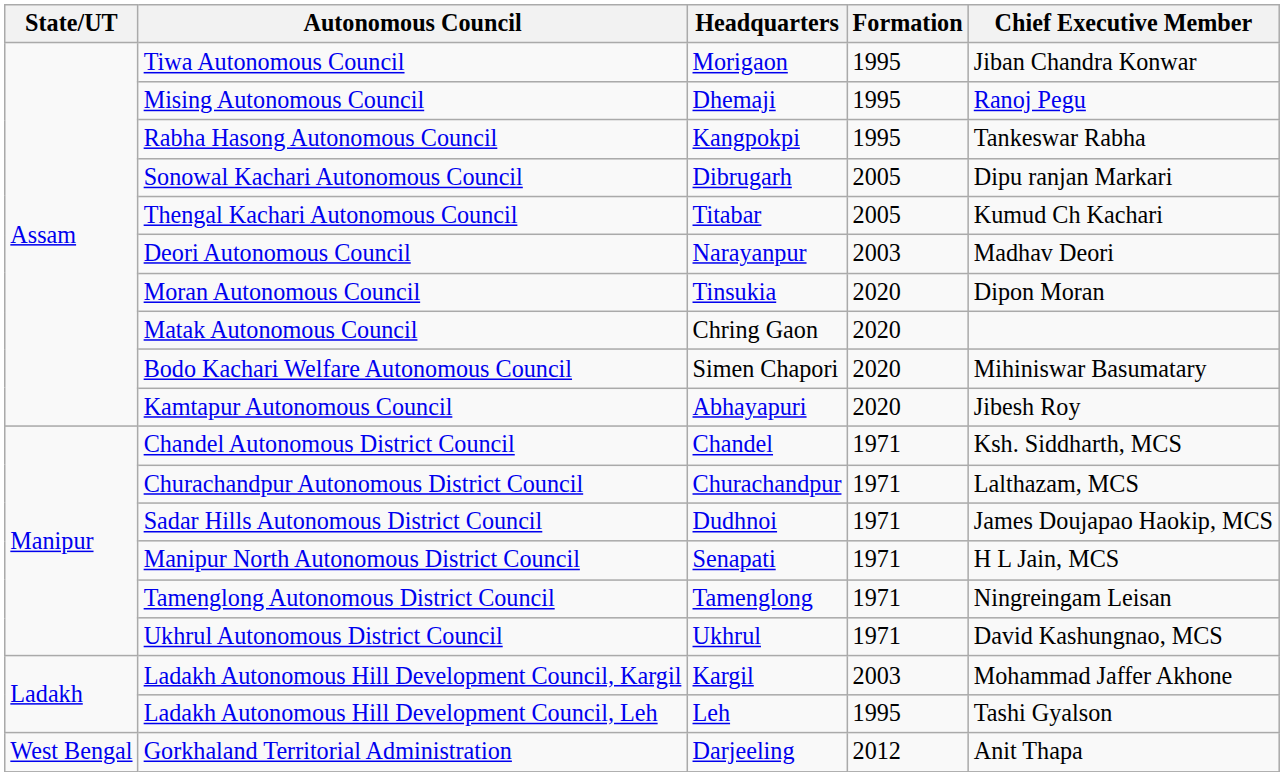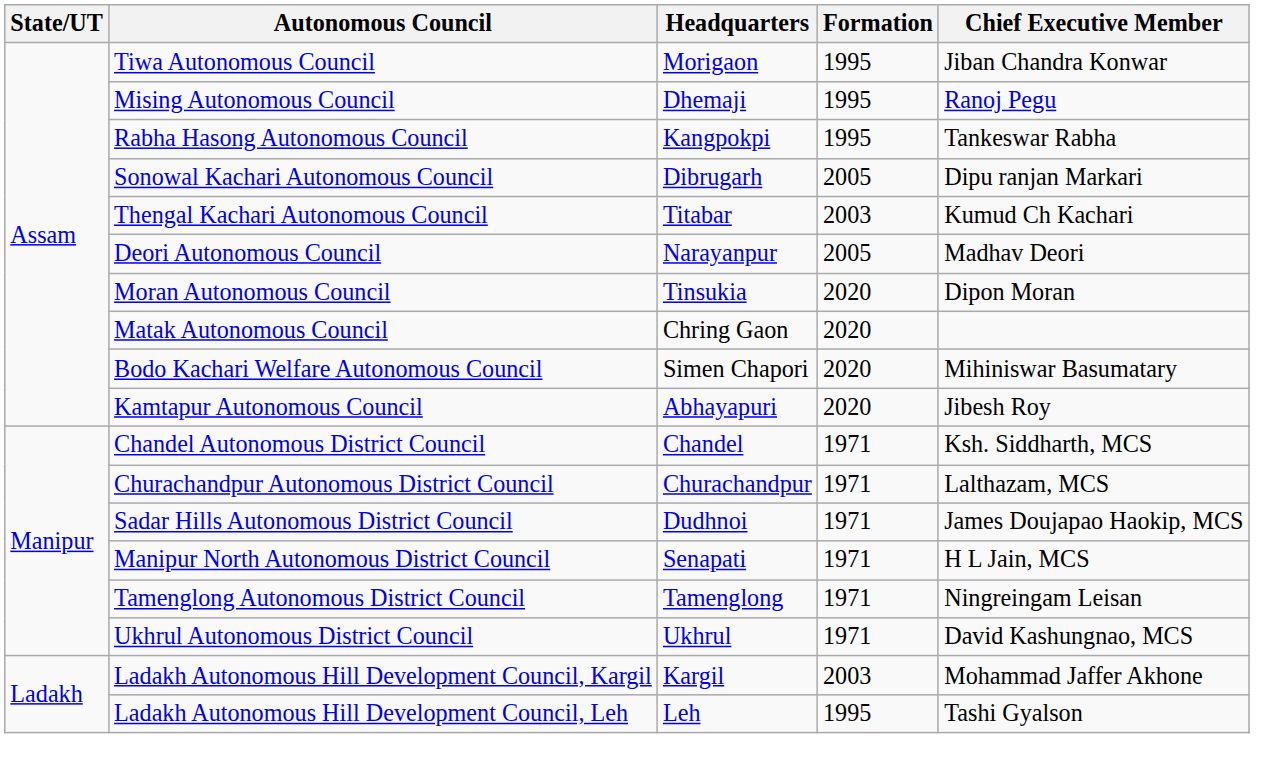 <table class="wikitable sortable static-row-numbers">
 <tr>
 <th>State/UT</th>
 <th>Autonomous Council</th>
 <th>Headquarters</th>
 <th>Formation</th>
 <th>Chief Executive Member</th>
 </tr>
 <tr>
 <td rowspan="10"><a href='#'>Assam</a></td>
 <td><a href='#'>Tiwa Autonomous Council</a></td>
 <td><a href='#'>Morigaon</a></td>
 <td>1995</td>
 <td>Jiban Chandra Konwar</td>
 </tr>
 <tr>
 <td><a href='#'>Mising Autonomous Council</a></td>
 <td><a href='#'>Dhemaji</a></td>
 <td>1995</td>
 <td><a href='#'>Ranoj Pegu</a></td>
 </tr>
 <tr>
 <td><a href='#'>Rabha Hasong Autonomous Council</a></td>
 <td><a href='#'>Kangpokpi</a></td>
 <td>1995</td>
 <td>Tankeswar Rabha</td>
 </tr>
 <tr>
 <td><a href='#'>Sonowal Kachari Autonomous Council</a></td>
 <td><a href='#'>Dibrugarh</a></td>
 <td>2005</td>
 <td>Dipu ranjan Markari</td>
 </tr>
 <tr>
 <td><a href='#'>Thengal Kachari Autonomous Council</a></td>
 <td><a href='#'>Titabar</a></td>
-<td>2005</td>
+<td>2003</td>
 <td>Kumud Ch Kachari</td>
 </tr>
 <tr>
 <td><a href='#'>Deori Autonomous Council</a></td>
 <td><a href='#'>Narayanpur</a></td>
-<td>2003</td>
+<td>2005</td>
 <td>Madhav Deori</td>
 </tr>
 <tr>
 <td><a href='#'>Moran Autonomous Council</a></td>
 <td><a href='#'>Tinsukia</a></td>
 <td>2020</td>
 <td>Dipon Moran</td>
 </tr>
 <tr>
 <td><a href='#'>Matak Autonomous Council</a></td>
 <td>Chring Gaon</td>
 <td>2020</td>
 <td></td>
 </tr>
 <tr>
 <td><a href='#'>Bodo Kachari Welfare Autonomous Council</a></td>
 <td>Simen Chapori</td>
 <td>2020</td>
 <td>Mihiniswar Basumatary</td>
 </tr>
 <tr>
 <td><a href='#'>Kamtapur Autonomous Council</a></td>
 <td><a href='#'>Abhayapuri</a></td>
 <td>2020</td>
 <td>Jibesh Roy</td>
 </tr>
 <tr>
 <td rowspan="6"><a href='#'>Manipur</a></td>
 <td><a href='#'>Chandel Autonomous District Council</a></td>
 <td><a href='#'>Chandel</a></td>
 <td>1971</td>
 <td>Ksh. Siddharth, MCS</td>
 </tr>
 <tr>
 <td><a href='#'>Churachandpur Autonomous District Council</a></td>
 <td><a href='#'>Churachandpur</a></td>
 <td>1971</td>
 <td>Lalthazam, MCS</td>
 </tr>
 <tr>
 <td><a href='#'>Sadar Hills Autonomous District Council</a></td>
 <td><a href='#'>Dudhnoi</a></td>
 <td>1971</td>
 <td>James Doujapao Haokip, MCS</td>
 </tr>
 <tr>
 <td><a href='#'>Manipur North Autonomous District Council</a></td>
 <td><a href='#'>Senapati</a></td>
 <td>1971</td>
 <td>H L Jain, MCS</td>
 </tr>
 <tr>
 <td><a href='#'>Tamenglong Autonomous District Council</a></td>
 <td><a href='#'>Tamenglong</a></td>
 <td>1971</td>
 <td>Ningreingam Leisan</td>
 </tr>
 <tr>
 <td><a href='#'>Ukhrul Autonomous District Council</a></td>
 <td><a href='#'>Ukhrul</a></td>
 <td>1971</td>
 <td>David Kashungnao, MCS</td>
 </tr>
 <tr>
 <td rowspan="2"><a href='#'>Ladakh</a></td>
 <td><a href='#'>Ladakh Autonomous Hill Development Council, Kargil</a></td>
 <td><a href='#'>Kargil</a></td>
 <td>2003</td>
 <td>Mohammad Jaffer Akhone</td>
 </tr>
 <tr>
 <td><a href='#'>Ladakh Autonomous Hill Development Council, Leh</a></td>
 <td><a href='#'>Leh</a></td>
 <td>1995</td>
 <td>Tashi Gyalson</td>
 </tr>
-<tr>
-<td><a href='#'>West Bengal</a></td>
-<td><a href='#'>Gorkhaland Territorial Administration</a></td>
-<td><a href='#'>Darjeeling</a></td>
-<td>2012</td>
-<td>Anit Thapa</td>
-</tr>
 </table>
